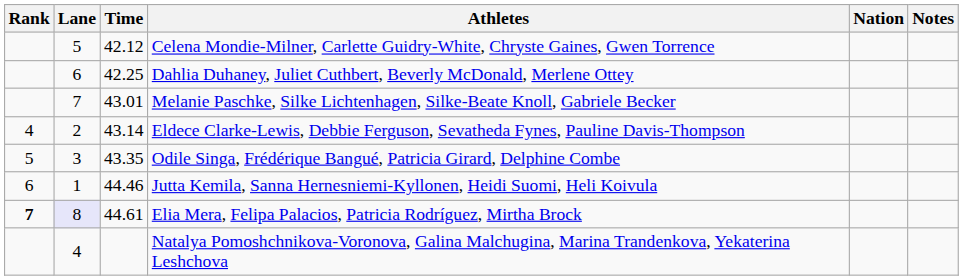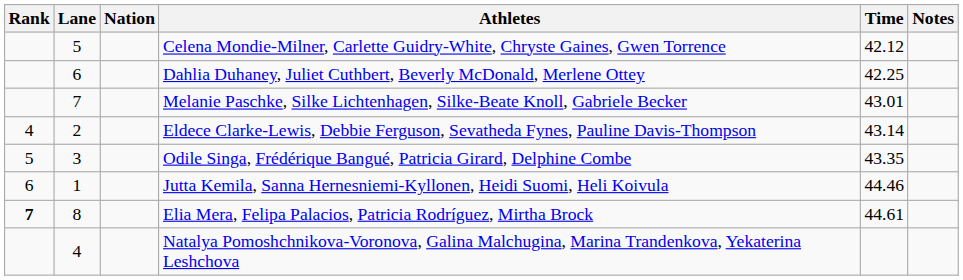 <table class="wikitable sortable" style="text-align:center">
 <tr>
 <th>Rank</th>
 <th>Lane</th>
+<th>Nation</th>
+<th>Athletes</th>
 <th>Time</th>
-<th>Athletes</th>
-<th>Nation</th>
 <th>Notes</th>
 </tr>
 <tr>
 <td></td>
 <td>5</td>
+<td align=left></td>
+<td align=left><a href='#'>Celena Mondie-Milner</a>, <a href='#'>Carlette Guidry-White</a>, <a href='#'>Chryste Gaines</a>, <a href='#'>Gwen Torrence</a></td>
 <td>42.12</td>
-<td align=left><a href='#'>Celena Mondie-Milner</a>, <a href='#'>Carlette Guidry-White</a>, <a href='#'>Chryste Gaines</a>, <a href='#'>Gwen Torrence</a></td>
-<td align=left></td>
 <td></td>
 </tr>
 <tr>
 <td></td>
 <td>6</td>
+<td align=left></td>
+<td align=left><a href='#'>Dahlia Duhaney</a>, <a href='#'>Juliet Cuthbert</a>, <a href='#'>Beverly McDonald</a>, <a href='#'>Merlene Ottey</a></td>
 <td>42.25</td>
-<td align=left><a href='#'>Dahlia Duhaney</a>, <a href='#'>Juliet Cuthbert</a>, <a href='#'>Beverly McDonald</a>, <a href='#'>Merlene Ottey</a></td>
-<td align=left></td>
 <td></td>
 </tr>
 <tr>
 <td></td>
 <td>7</td>
+<td align=left></td>
+<td align=left><a href='#'>Melanie Paschke</a>, <a href='#'>Silke Lichtenhagen</a>, <a href='#'>Silke-Beate Knoll</a>, <a href='#'>Gabriele Becker</a></td>
 <td>43.01</td>
-<td align=left><a href='#'>Melanie Paschke</a>, <a href='#'>Silke Lichtenhagen</a>, <a href='#'>Silke-Beate Knoll</a>, <a href='#'>Gabriele Becker</a></td>
-<td align=left></td>
 <td></td>
 </tr>
 <tr>
 <td>4</td>
 <td>2</td>
+<td align=left></td>
+<td align=left><a href='#'>Eldece Clarke-Lewis</a>, <a href='#'>Debbie Ferguson</a>, <a href='#'>Sevatheda Fynes</a>, <a href='#'>Pauline Davis-Thompson</a></td>
 <td>43.14</td>
-<td align=left><a href='#'>Eldece Clarke-Lewis</a>, <a href='#'>Debbie Ferguson</a>, <a href='#'>Sevatheda Fynes</a>, <a href='#'>Pauline Davis-Thompson</a></td>
-<td align=left></td>
 <td></td>
 </tr>
 <tr>
 <td>5</td>
 <td>3</td>
+<td align=left></td>
+<td align=left><a href='#'>Odile Singa</a>, <a href='#'>Frédérique Bangué</a>, <a href='#'>Patricia Girard</a>, <a href='#'>Delphine Combe</a></td>
 <td>43.35</td>
-<td align=left><a href='#'>Odile Singa</a>, <a href='#'>Frédérique Bangué</a>, <a href='#'>Patricia Girard</a>, <a href='#'>Delphine Combe</a></td>
-<td align=left></td>
 <td></td>
 </tr>
 <tr>
 <td>6</td>
 <td>1</td>
+<td align=left></td>
+<td align=left><a href='#'>Jutta Kemila</a>, <a href='#'>Sanna Hernesniemi-Kyllonen</a>, <a href='#'>Heidi Suomi</a>, <a href='#'>Heli Koivula</a></td>
 <td>44.46</td>
-<td align=left><a href='#'>Jutta Kemila</a>, <a href='#'>Sanna Hernesniemi-Kyllonen</a>, <a href='#'>Heidi Suomi</a>, <a href='#'>Heli Koivula</a></td>
-<td align=left></td>
 <td></td>
 </tr>
 <tr>
 <td><strong>7</strong></td>
-<td style="background: lavender;">8</td>
+<td>8</td>
+<td align=left></td>
+<td align=left><a href='#'>Elia Mera</a>, <a href='#'>Felipa Palacios</a>, <a href='#'>Patricia Rodríguez</a>, <a href='#'>Mirtha Brock</a></td>
 <td>44.61</td>
-<td align=left><a href='#'>Elia Mera</a>, <a href='#'>Felipa Palacios</a>, <a href='#'>Patricia Rodríguez</a>, <a href='#'>Mirtha Brock</a></td>
-<td align=left></td>
 <td></td>
 </tr>
 <tr>
 <td></td>
 <td>4</td>
+<td align=left></td>
+<td align=left><a href='#'>Natalya Pomoshchnikova-Voronova</a>, <a href='#'>Galina Malchugina</a>, <a href='#'>Marina Trandenkova</a>, <a href='#'>Yekaterina Leshchova</a></td>
 <td></td>
-<td align=left><a href='#'>Natalya Pomoshchnikova-Voronova</a>, <a href='#'>Galina Malchugina</a>, <a href='#'>Marina Trandenkova</a>, <a href='#'>Yekaterina Leshchova</a></td>
-<td align=left></td>
 <td></td>
 </tr>
 </table>
